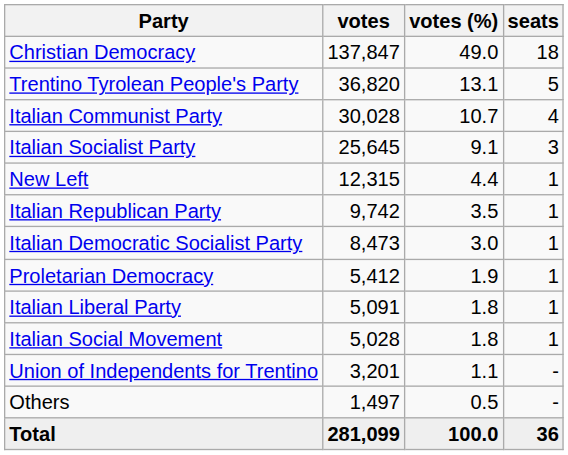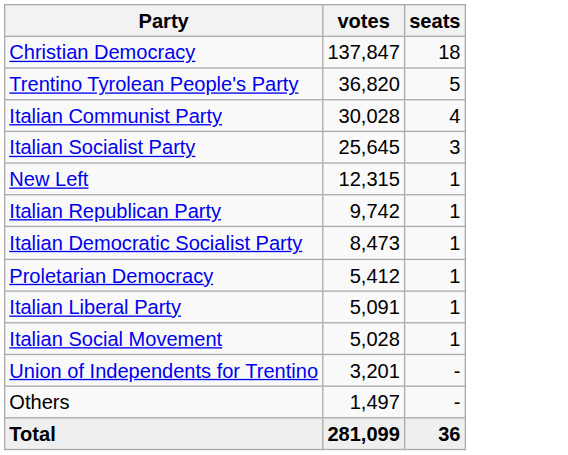 <table class="wikitable" style="font-size:95%; text-align:right;">
 <tr>
 <th>Party</th>
 <th>votes</th>
-<th>votes (%)</th>
 <th>seats</th>
 </tr>
 <tr>
 <td align=left><a href='#'>Christian Democracy</a></td>
 <td>137,847</td>
-<td>49.0</td>
 <td>18</td>
 </tr>
 <tr>
 <td align=left><a href='#'>Trentino Tyrolean People's Party</a></td>
 <td>36,820</td>
-<td>13.1</td>
 <td>5</td>
 </tr>
 <tr>
 <td align=left><a href='#'>Italian Communist Party</a></td>
 <td>30,028</td>
-<td>10.7</td>
 <td>4</td>
 </tr>
 <tr>
 <td align=left><a href='#'>Italian Socialist Party</a></td>
 <td>25,645</td>
-<td>9.1</td>
 <td>3</td>
 </tr>
 <tr>
 <td align=left><a href='#'>New Left</a></td>
 <td>12,315</td>
-<td>4.4</td>
 <td>1</td>
 </tr>
 <tr>
 <td align=left><a href='#'>Italian Republican Party</a></td>
 <td>9,742</td>
-<td>3.5</td>
 <td>1</td>
 </tr>
 <tr>
 <td align=left><a href='#'>Italian Democratic Socialist Party</a></td>
 <td>8,473</td>
-<td>3.0</td>
 <td>1</td>
 </tr>
 <tr>
 <td align=left><a href='#'>Proletarian Democracy</a></td>
 <td>5,412</td>
-<td>1.9</td>
 <td>1</td>
 </tr>
 <tr>
 <td align=left><a href='#'>Italian Liberal Party</a></td>
 <td>5,091</td>
-<td>1.8</td>
 <td>1</td>
 </tr>
 <tr>
 <td align=left><a href='#'>Italian Social Movement</a></td>
 <td>5,028</td>
-<td>1.8</td>
 <td>1</td>
 </tr>
 <tr>
 <td align=left><a href='#'>Union of Independents for Trentino</a></td>
 <td>3,201</td>
-<td>1.1</td>
 <td>-</td>
 </tr>
 <tr>
 <td align=left>Others</td>
 <td>1,497</td>
-<td>0.5</td>
 <td>-</td>
 </tr>
 <tr bgcolor="EFEFEF">
 <td align=left><strong>Total</strong></td>
 <td><strong>281,099</strong></td>
-<td><strong>100.0</strong></td>
 <td><strong>36</strong></td>
 </tr>
 </table>
